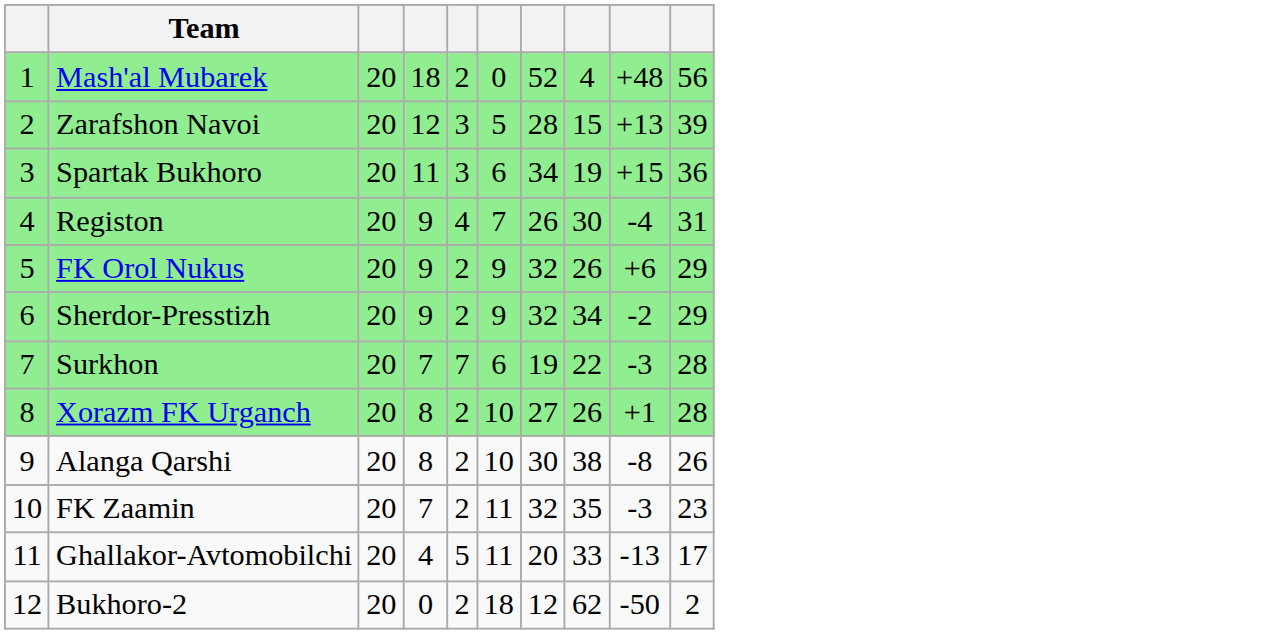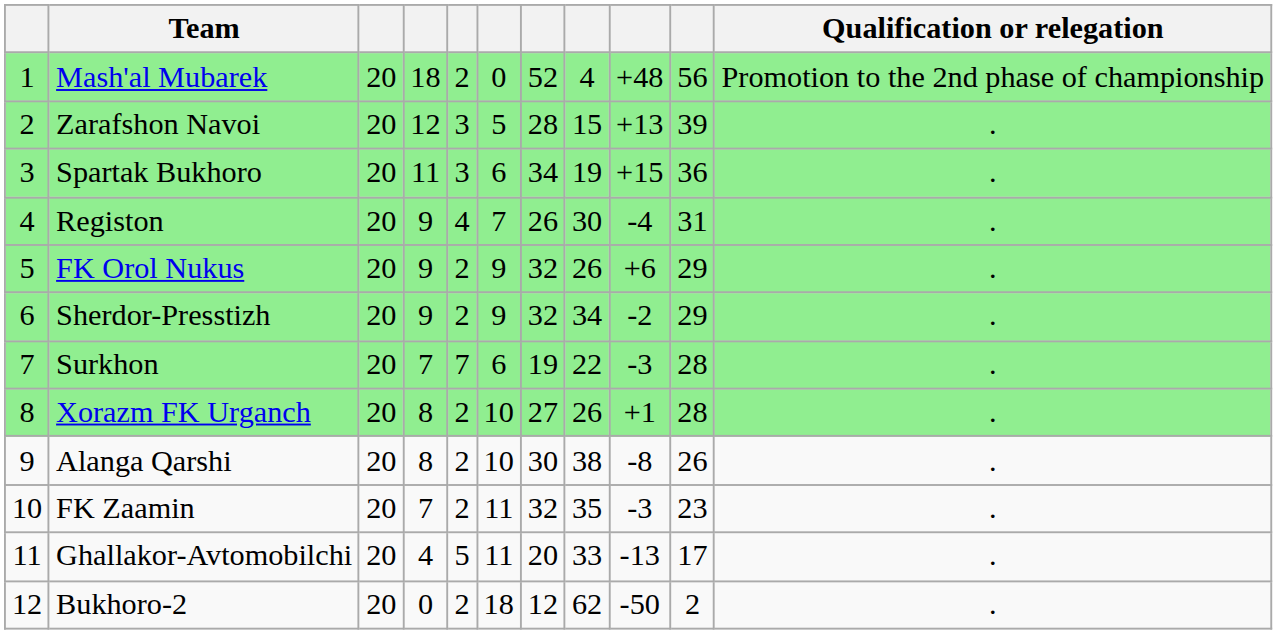 <table class="wikitable sortable" style="text-align:center; font-size:100%;">
 <tr>
 <th></th>
 <th>Team</th>
 <th></th>
 <th></th>
 <th></th>
 <th></th>
 <th></th>
 <th></th>
 <th></th>
 <th></th>
+<th>Qualification or relegation</th>
 </tr>
 <tr align="center" bgcolor="#90EE90">
 <td>1</td>
 <td align="left"><a href='#'>Mash'al Mubarek</a></td>
 <td>20</td>
 <td>18</td>
 <td>2</td>
 <td>0</td>
 <td>52</td>
 <td>4</td>
 <td>+48</td>
 <td>56</td>
+<td>Promotion to the 2nd phase of championship</td>
 </tr>
 <tr align="center" bgcolor="#90EE90">
 <td>2</td>
 <td align="left">Zarafshon Navoi</td>
 <td>20</td>
 <td>12</td>
 <td>3</td>
 <td>5</td>
 <td>28</td>
 <td>15</td>
 <td>+13</td>
 <td>39</td>
+<td>.</td>
 </tr>
 <tr align="center" bgcolor="#90EE90">
 <td>3</td>
 <td align="left">Spartak Bukhoro</td>
 <td>20</td>
 <td>11</td>
 <td>3</td>
 <td>6</td>
 <td>34</td>
 <td>19</td>
 <td>+15</td>
 <td>36</td>
+<td>.</td>
 </tr>
 <tr align="center" bgcolor="#90EE90">
 <td>4</td>
 <td align="left">Registon</td>
 <td>20</td>
 <td>9</td>
 <td>4</td>
 <td>7</td>
 <td>26</td>
 <td>30</td>
 <td>-4</td>
 <td>31</td>
+<td>.</td>
 </tr>
 <tr align="center" bgcolor="#90EE90">
 <td>5</td>
 <td align="left"><a href='#'>FK Orol Nukus</a></td>
 <td>20</td>
 <td>9</td>
 <td>2</td>
 <td>9</td>
 <td>32</td>
 <td>26</td>
 <td>+6</td>
 <td>29</td>
+<td>.</td>
 </tr>
 <tr align="center" bgcolor="#90EE90">
 <td>6</td>
 <td align="left">Sherdor-Presstizh</td>
 <td>20</td>
 <td>9</td>
 <td>2</td>
 <td>9</td>
 <td>32</td>
 <td>34</td>
 <td>-2</td>
 <td>29</td>
+<td>.</td>
 </tr>
 <tr align="center" bgcolor="#90EE90">
 <td>7</td>
 <td align="left">Surkhon</td>
 <td>20</td>
 <td>7</td>
 <td>7</td>
 <td>6</td>
 <td>19</td>
 <td>22</td>
 <td>-3</td>
 <td>28</td>
+<td>.</td>
 </tr>
 <tr align="center" bgcolor="#90EE90">
 <td>8</td>
 <td align="left"><a href='#'>Xorazm FK Urganch</a></td>
 <td>20</td>
 <td>8</td>
 <td>2</td>
 <td>10</td>
 <td>27</td>
 <td>26</td>
 <td>+1</td>
 <td>28</td>
+<td>.</td>
 </tr>
 <tr align="center" bgcolor="">
 <td>9</td>
 <td align="left">Alanga Qarshi</td>
 <td>20</td>
 <td>8</td>
 <td>2</td>
 <td>10</td>
 <td>30</td>
 <td>38</td>
 <td>-8</td>
 <td>26</td>
+<td>.</td>
 </tr>
 <tr align="center" bgcolor="">
 <td>10</td>
 <td align="left">FK Zaamin</td>
 <td>20</td>
 <td>7</td>
 <td>2</td>
 <td>11</td>
 <td>32</td>
 <td>35</td>
 <td>-3</td>
 <td>23</td>
+<td>.</td>
 </tr>
 <tr align="center" bgcolor="">
 <td>11</td>
 <td align="left">Ghallakor-Avtomobilchi</td>
 <td>20</td>
 <td>4</td>
 <td>5</td>
 <td>11</td>
 <td>20</td>
 <td>33</td>
 <td>-13</td>
 <td>17</td>
+<td>.</td>
 </tr>
 <tr align="center" bgcolor="">
 <td>12</td>
 <td align="left">Bukhoro-2</td>
 <td>20</td>
 <td>0</td>
 <td>2</td>
 <td>18</td>
 <td>12</td>
 <td>62</td>
 <td>-50</td>
 <td>2</td>
+<td>.</td>
 </tr>
 </table>
